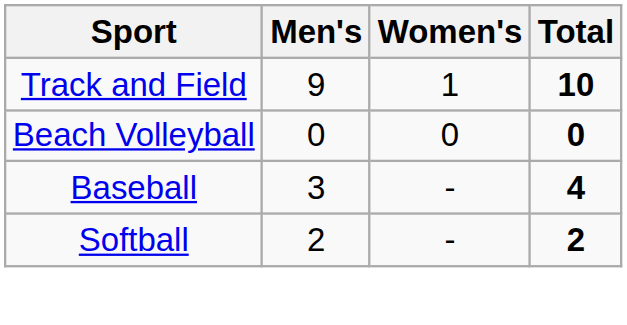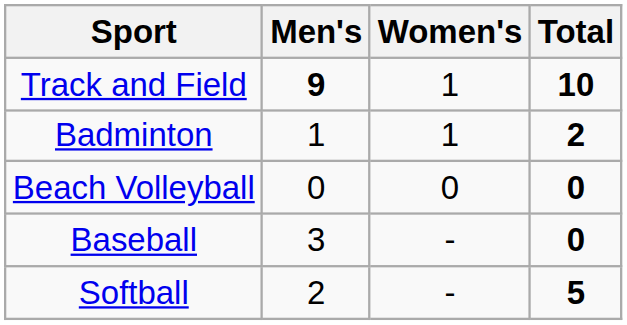 <table class="wikitable" style="text-align: center; font-size:90%; text-align:center">
 <tr bgcolor="#efefef">
 <th>Sport</th>
 <th>Men's</th>
 <th>Women's</th>
 <th>Total</th>
 </tr>
 <tr>
 <td><a href='#'>Track and Field</a></td>
-<td align="center">9</td>
+<td align="center"><strong>9</strong></td>
 <td align="center">1</td>
 <td align="center"><strong>10</strong></td>
+</tr>
+<tr>
+<td><a href='#'>Badminton</a></td>
+<td align="center">1</td>
+<td align="center">1</td>
+<td align="center"><strong>2</strong></td>
 </tr>
 <tr>
 <td><a href='#'>Beach Volleyball</a></td>
 <td align="center">0</td>
 <td align="center">0</td>
 <td align="center"><strong>0</strong></td>
 </tr>
 <tr>
 <td><a href='#'>Baseball</a></td>
 <td align="center">3</td>
 <td align="center">-</td>
-<td align="center"><strong>4</strong></td>
+<td align="center"><strong>0</strong></td>
 </tr>
 <tr>
 <td><a href='#'>Softball</a></td>
 <td align="center">2</td>
 <td align="center">-</td>
-<td align="center"><strong>2</strong></td>
+<td align="center"><strong>5</strong></td>
 </tr>
 </table>
